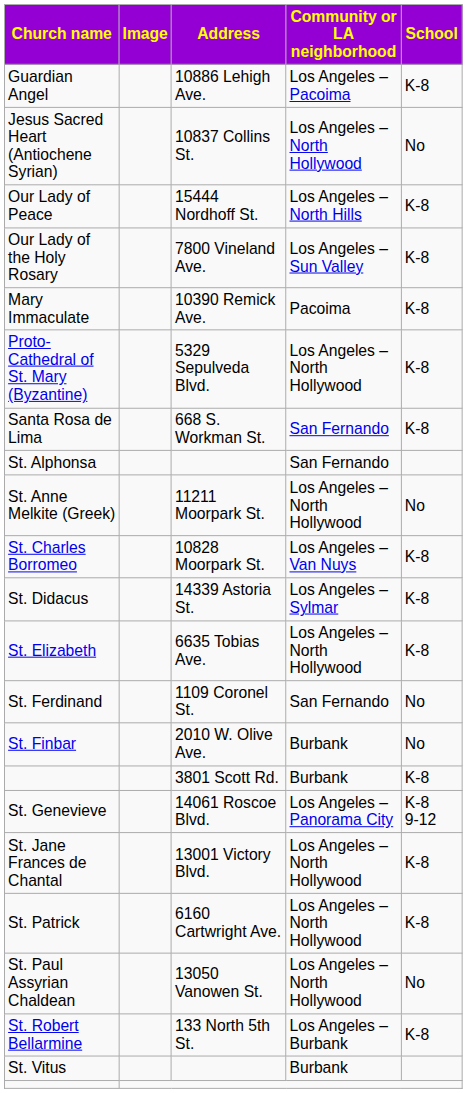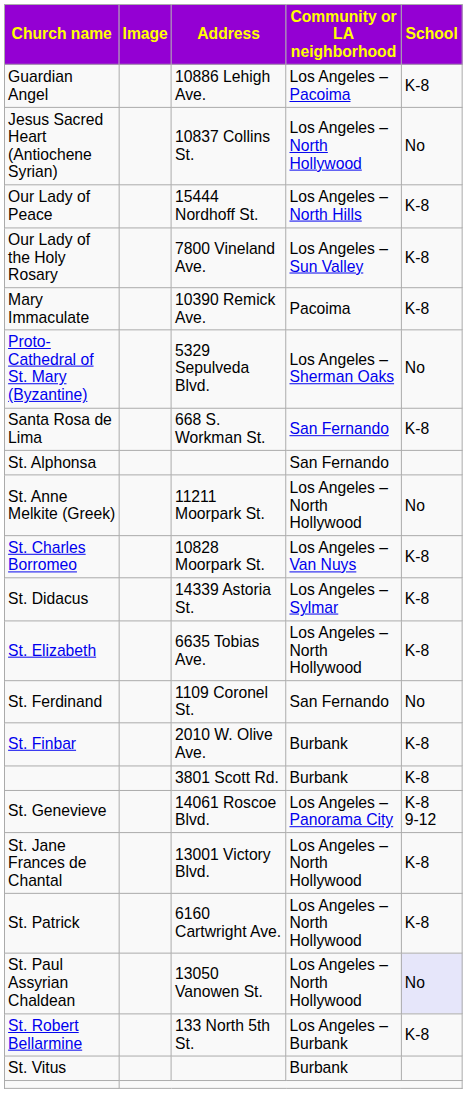 <table class="wikitable sortable" style="width:75%">
 <tr>
 <th style="background:darkviolet; color:yellow;" width="25%"><strong>Church name</strong></th>
 <th style="background:darkviolet; color:yellow;" width="10%"><strong>Image</strong></th>
 <th style="background:darkviolet; color:yellow;" width="25%"><strong>Address</strong></th>
 <th style="background:darkviolet; color:yellow;" width="15"><strong>Community or LA neighborhood</strong></th>
 <th style="background:darkviolet; color:yellow;" width="15"><strong>School</strong></th>
 </tr>
 <tr>
 <td>Guardian Angel</td>
 <td></td>
 <td>10886 Lehigh Ave.<br><small></small></td>
 <td>Los Angeles –<a href='#'>Pacoima</a></td>
 <td>K-8</td>
 </tr>
 <tr>
 <td>Jesus Sacred Heart (Antiochene Syrian)</td>
 <td></td>
 <td>10837 Collins St.<br><small></small></td>
 <td>Los Angeles –<a href='#'>North Hollywood</a></td>
 <td>No</td>
 </tr>
 <tr>
 <td>Our Lady of Peace</td>
 <td></td>
 <td>15444 Nordhoff St.<br><small></small></td>
 <td>Los Angeles –<a href='#'>North Hills</a></td>
 <td>K-8</td>
 </tr>
 <tr>
 <td>Our Lady of the Holy Rosary</td>
 <td></td>
 <td>7800 Vineland Ave.<br><small></small></td>
 <td>Los Angeles – <a href='#'>Sun Valley</a></td>
 <td>K-8</td>
 </tr>
 <tr>
 <td>Mary Immaculate</td>
 <td></td>
 <td>10390 Remick Ave.<br><small></small></td>
 <td>Pacoima</td>
 <td>K-8</td>
 </tr>
 <tr>
 <td><a href='#'>Proto-Cathedral of St. Mary (Byzantine)</a></td>
 <td></td>
 <td>5329 Sepulveda Blvd.<br><small></small></td>
-<td>Los Angeles –North Hollywood</td>
-<td>K-8</td>
+<td>Los Angeles –<a href='#'>Sherman Oaks</a></td>
+<td>No</td>
 </tr>
 <tr>
 <td>Santa Rosa de Lima</td>
 <td></td>
 <td>668 S. Workman St.<br><small></small></td>
 <td><a href='#'>San Fernando</a></td>
 <td>K-8</td>
 </tr>
 <tr>
 <td>St. Alphonsa</td>
 <td></td>
 <td></td>
 <td>San Fernando</td>
 <td></td>
 </tr>
 <tr>
 <td>St. Anne Melkite (Greek)</td>
 <td></td>
 <td>11211 Moorpark St.<br><small></small></td>
 <td>Los Angeles –North Hollywood</td>
 <td>No</td>
 </tr>
 <tr>
 <td><a href='#'>St. Charles Borromeo</a></td>
 <td></td>
 <td>10828 Moorpark St.<br><small></small></td>
 <td>Los Angeles –<a href='#'>Van Nuys</a></td>
 <td>K-8</td>
 </tr>
 <tr>
 <td>St. Didacus</td>
 <td></td>
 <td>14339 Astoria St.<br><small></small></td>
 <td>Los Angeles –<a href='#'>Sylmar</a></td>
 <td>K-8</td>
 </tr>
 <tr>
 <td><a href='#'>St. Elizabeth</a></td>
 <td></td>
 <td>6635 Tobias Ave.<br><small></small></td>
 <td>Los Angeles –North Hollywood</td>
 <td>K-8</td>
 </tr>
 <tr>
 <td>St. Ferdinand</td>
 <td></td>
 <td>1109 Coronel St.<br><small></small></td>
 <td>San Fernando</td>
 <td>No</td>
 </tr>
 <tr>
 <td><a href='#'>St. Finbar</a></td>
 <td></td>
 <td>2010 W. Olive Ave.<br><small></small></td>
 <td>Burbank</td>
-<td>No</td>
+<td>K-8</td>
 </tr>
 <tr>
 <td></td>
 <td></td>
 <td>3801 Scott Rd.<br><small></small></td>
 <td>Burbank</td>
 <td>K-8 </td>
 </tr>
 <tr>
 <td>St. Genevieve</td>
 <td></td>
 <td>14061 Roscoe Blvd.<br><small></small></td>
 <td>Los Angeles –<a href='#'>Panorama City</a></td>
 <td>K-8<br>9-12</td>
 </tr>
 <tr>
 <td>St. Jane Frances de Chantal</td>
 <td></td>
 <td>13001 Victory Blvd.<br><small></small></td>
 <td>Los Angeles –North Hollywood</td>
 <td>K-8</td>
 </tr>
 <tr>
 <td>St. Patrick</td>
 <td></td>
 <td>6160 Cartwright Ave.<br><small></small></td>
 <td>Los Angeles –North Hollywood</td>
 <td>K-8</td>
 </tr>
 <tr>
 <td>St. Paul Assyrian Chaldean</td>
 <td></td>
 <td>13050 Vanowen St.<br><small></small></td>
 <td>Los Angeles –North Hollywood</td>
-<td>No</td>
+<td style="background: lavender;">No</td>
 </tr>
 <tr>
 <td><a href='#'>St. Robert Bellarmine</a></td>
 <td></td>
 <td>133 North 5th St.<br><small></small></td>
 <td>Los Angeles –Burbank</td>
 <td>K-8</td>
 </tr>
 <tr>
 <td>St. Vitus</td>
 <td></td>
 <td></td>
 <td>Burbank</td>
 <td></td>
 </tr>
 <tr ->
 <td></td>
 </tr>
 </table>
